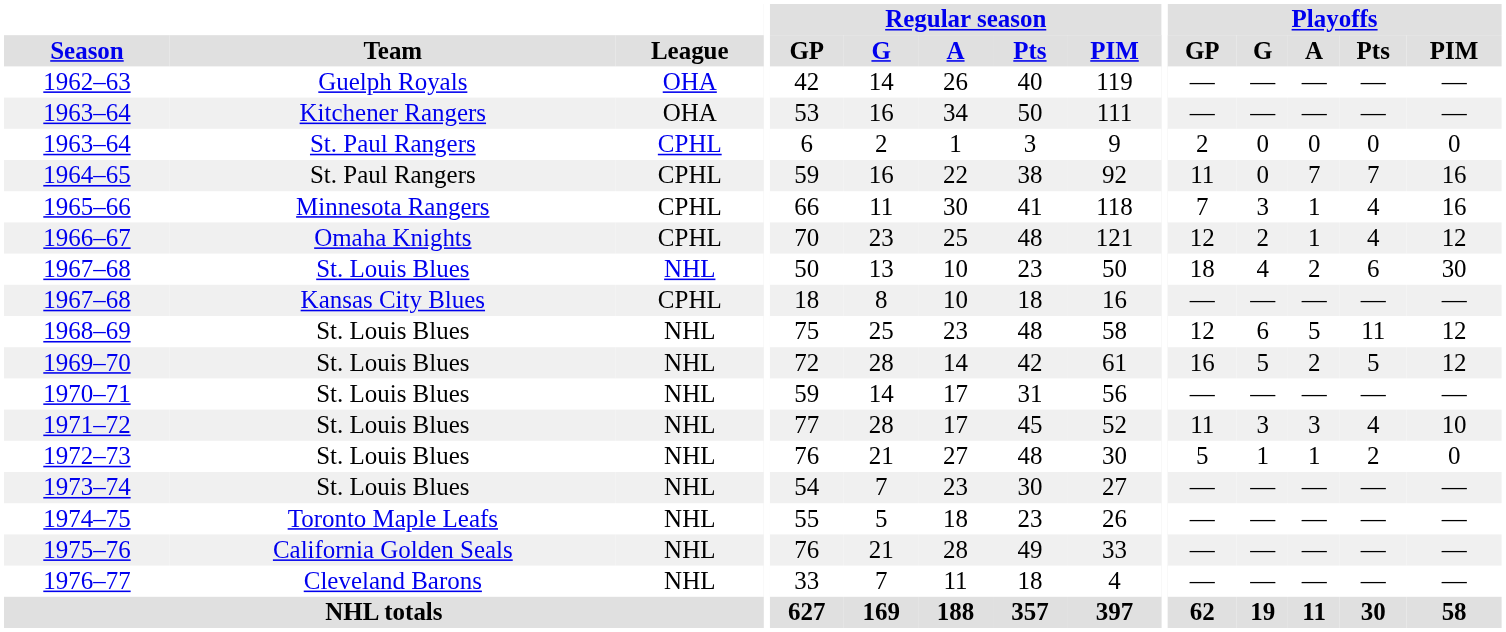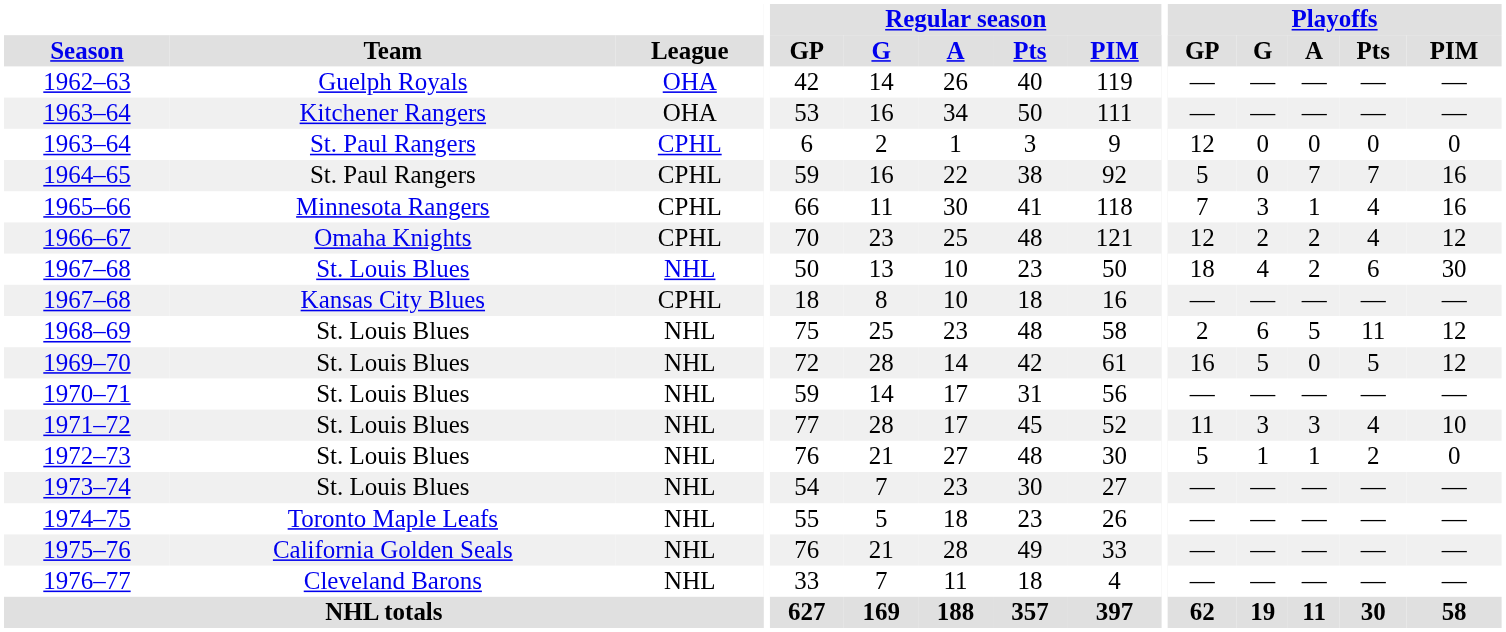 <table border="0" cellpadding="1" cellspacing="0" style="text-align:center; width:60em">
 <tr bgcolor="#e0e0e0">
 <th colspan="3" bgcolor="#ffffff"></th>
 <th rowspan="100" bgcolor="#ffffff"></th>
 <th colspan="5"><a href='#'>Regular season</a></th>
 <th rowspan="100" bgcolor="#ffffff"></th>
 <th colspan="5"><a href='#'>Playoffs</a></th>
 </tr>
 <tr bgcolor="#e0e0e0">
 <th><a href='#'>Season</a></th>
 <th>Team</th>
 <th>League</th>
 <th>GP</th>
 <th><a href='#'>G</a></th>
 <th><a href='#'>A</a></th>
 <th><a href='#'>Pts</a></th>
 <th><a href='#'>PIM</a></th>
 <th>GP</th>
 <th>G</th>
 <th>A</th>
 <th>Pts</th>
 <th>PIM</th>
 </tr>
 <tr>
 <td><a href='#'>1962–63</a></td>
 <td><a href='#'>Guelph Royals</a></td>
 <td><a href='#'>OHA</a></td>
 <td>42</td>
 <td>14</td>
 <td>26</td>
 <td>40</td>
 <td>119</td>
 <td>—</td>
 <td>—</td>
 <td>—</td>
 <td>—</td>
 <td>—</td>
 </tr>
 <tr bgcolor="#f0f0f0">
 <td><a href='#'>1963–64</a></td>
 <td><a href='#'>Kitchener Rangers</a></td>
 <td>OHA</td>
 <td>53</td>
 <td>16</td>
 <td>34</td>
 <td>50</td>
 <td>111</td>
 <td>—</td>
 <td>—</td>
 <td>—</td>
 <td>—</td>
 <td>—</td>
 </tr>
 <tr>
 <td><a href='#'>1963–64</a></td>
 <td><a href='#'>St. Paul Rangers</a></td>
 <td><a href='#'>CPHL</a></td>
 <td>6</td>
 <td>2</td>
 <td>1</td>
 <td>3</td>
 <td>9</td>
-<td>2</td>
+<td>12</td>
 <td>0</td>
 <td>0</td>
 <td>0</td>
 <td>0</td>
 </tr>
 <tr bgcolor="#f0f0f0">
 <td><a href='#'>1964–65</a></td>
 <td>St. Paul Rangers</td>
 <td>CPHL</td>
 <td>59</td>
 <td>16</td>
 <td>22</td>
 <td>38</td>
 <td>92</td>
-<td>11</td>
+<td>5</td>
 <td>0</td>
 <td>7</td>
 <td>7</td>
 <td>16</td>
 </tr>
 <tr>
 <td><a href='#'>1965–66</a></td>
 <td><a href='#'>Minnesota Rangers</a></td>
 <td>CPHL</td>
 <td>66</td>
 <td>11</td>
 <td>30</td>
 <td>41</td>
 <td>118</td>
 <td>7</td>
 <td>3</td>
 <td>1</td>
 <td>4</td>
 <td>16</td>
 </tr>
 <tr bgcolor="#f0f0f0">
 <td><a href='#'>1966–67</a></td>
 <td><a href='#'>Omaha Knights</a></td>
 <td>CPHL</td>
 <td>70</td>
 <td>23</td>
 <td>25</td>
 <td>48</td>
 <td>121</td>
 <td>12</td>
 <td>2</td>
-<td>1</td>
+<td>2</td>
 <td>4</td>
 <td>12</td>
 </tr>
 <tr>
 <td><a href='#'>1967–68</a></td>
 <td><a href='#'>St. Louis Blues</a></td>
 <td><a href='#'>NHL</a></td>
 <td>50</td>
 <td>13</td>
 <td>10</td>
 <td>23</td>
 <td>50</td>
 <td>18</td>
 <td>4</td>
 <td>2</td>
 <td>6</td>
 <td>30</td>
 </tr>
 <tr bgcolor="#f0f0f0">
 <td><a href='#'>1967–68</a></td>
 <td><a href='#'>Kansas City Blues</a></td>
 <td>CPHL</td>
 <td>18</td>
 <td>8</td>
 <td>10</td>
 <td>18</td>
 <td>16</td>
 <td>—</td>
 <td>—</td>
 <td>—</td>
 <td>—</td>
 <td>—</td>
 </tr>
 <tr>
 <td><a href='#'>1968–69</a></td>
 <td>St. Louis Blues</td>
 <td>NHL</td>
 <td>75</td>
 <td>25</td>
 <td>23</td>
 <td>48</td>
 <td>58</td>
-<td>12</td>
+<td>2</td>
 <td>6</td>
 <td>5</td>
 <td>11</td>
 <td>12</td>
 </tr>
 <tr bgcolor="#f0f0f0">
 <td><a href='#'>1969–70</a></td>
 <td>St. Louis Blues</td>
 <td>NHL</td>
 <td>72</td>
 <td>28</td>
 <td>14</td>
 <td>42</td>
 <td>61</td>
 <td>16</td>
 <td>5</td>
-<td>2</td>
+<td>0</td>
 <td>5</td>
 <td>12</td>
 </tr>
 <tr>
 <td><a href='#'>1970–71</a></td>
 <td>St. Louis Blues</td>
 <td>NHL</td>
 <td>59</td>
 <td>14</td>
 <td>17</td>
 <td>31</td>
 <td>56</td>
 <td>—</td>
 <td>—</td>
 <td>—</td>
 <td>—</td>
 <td>—</td>
 </tr>
 <tr bgcolor="#f0f0f0">
 <td><a href='#'>1971–72</a></td>
 <td>St. Louis Blues</td>
 <td>NHL</td>
 <td>77</td>
 <td>28</td>
 <td>17</td>
 <td>45</td>
 <td>52</td>
 <td>11</td>
 <td>3</td>
 <td>3</td>
 <td>4</td>
 <td>10</td>
 </tr>
 <tr>
 <td><a href='#'>1972–73</a></td>
 <td>St. Louis Blues</td>
 <td>NHL</td>
 <td>76</td>
 <td>21</td>
 <td>27</td>
 <td>48</td>
 <td>30</td>
 <td>5</td>
 <td>1</td>
 <td>1</td>
 <td>2</td>
 <td>0</td>
 </tr>
 <tr bgcolor="#f0f0f0">
 <td><a href='#'>1973–74</a></td>
 <td>St. Louis Blues</td>
 <td>NHL</td>
 <td>54</td>
 <td>7</td>
 <td>23</td>
 <td>30</td>
 <td>27</td>
 <td>—</td>
 <td>—</td>
 <td>—</td>
 <td>—</td>
 <td>—</td>
 </tr>
 <tr>
 <td><a href='#'>1974–75</a></td>
 <td><a href='#'>Toronto Maple Leafs</a></td>
 <td>NHL</td>
 <td>55</td>
 <td>5</td>
 <td>18</td>
 <td>23</td>
 <td>26</td>
 <td>—</td>
 <td>—</td>
 <td>—</td>
 <td>—</td>
 <td>—</td>
 </tr>
 <tr bgcolor="#f0f0f0">
 <td><a href='#'>1975–76</a></td>
 <td><a href='#'>California Golden Seals</a></td>
 <td>NHL</td>
 <td>76</td>
 <td>21</td>
 <td>28</td>
 <td>49</td>
 <td>33</td>
 <td>—</td>
 <td>—</td>
 <td>—</td>
 <td>—</td>
 <td>—</td>
 </tr>
 <tr>
 <td><a href='#'>1976–77</a></td>
 <td><a href='#'>Cleveland Barons</a></td>
 <td>NHL</td>
 <td>33</td>
 <td>7</td>
 <td>11</td>
 <td>18</td>
 <td>4</td>
 <td>—</td>
 <td>—</td>
 <td>—</td>
 <td>—</td>
 <td>—</td>
 </tr>
 <tr bgcolor="#e0e0e0">
 <th colspan="3">NHL totals</th>
 <th>627</th>
 <th>169</th>
 <th>188</th>
 <th>357</th>
 <th>397</th>
 <th>62</th>
 <th>19</th>
 <th>11</th>
 <th>30</th>
 <th>58</th>
 </tr>
 </table>
